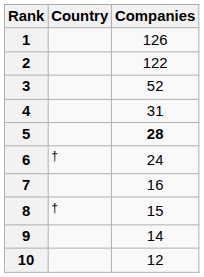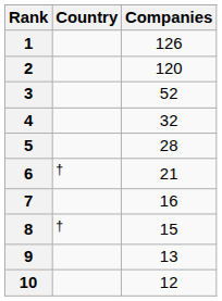 <table wikitable class="wikitable sortable plainrowheaders" style="text-align: center">
 <tr>
 </tr>
 <tr>
 <th scope="col">Rank</th>
 <th scope="col">Country</th>
 <th scope="col">Companies</th>
 </tr>
 <tr>
 <th scope="row">1</th>
 <td style="text-align: left;"></td>
 <td>126</td>
 </tr>
 <tr>
 <th scope="row">2</th>
 <td style="text-align: left;"></td>
-<td>122</td>
+<td>120</td>
 </tr>
 <tr>
 <th scope="row">3</th>
 <td style="text-align: left;"></td>
 <td>52</td>
 </tr>
 <tr>
 <th scope="row">4</th>
 <td style="text-align: left;"></td>
-<td>31</td>
+<td>32</td>
 </tr>
 <tr>
 <th scope="row">5</th>
 <td style="text-align: left;"></td>
-<td><strong>28</strong></td>
+<td>28</td>
 </tr>
 <tr>
 <th scope="row">6</th>
 <td style="text-align: left;"> <sup>†</sup></td>
-<td>24</td>
+<td>21</td>
 </tr>
 <tr>
 <th scope="row">7</th>
 <td style="text-align: left;"></td>
 <td>16</td>
 </tr>
 <tr>
 <th scope="row">8</th>
 <td style="text-align: left;"> <sup>†</sup></td>
 <td>15</td>
 </tr>
 <tr>
 <th scope="row">9</th>
 <td style="text-align: left;"></td>
-<td>14</td>
+<td>13</td>
 </tr>
 <tr>
 <th scope="row">10</th>
 <td style="text-align: left;"></td>
 <td>12</td>
 </tr>
 </table>
